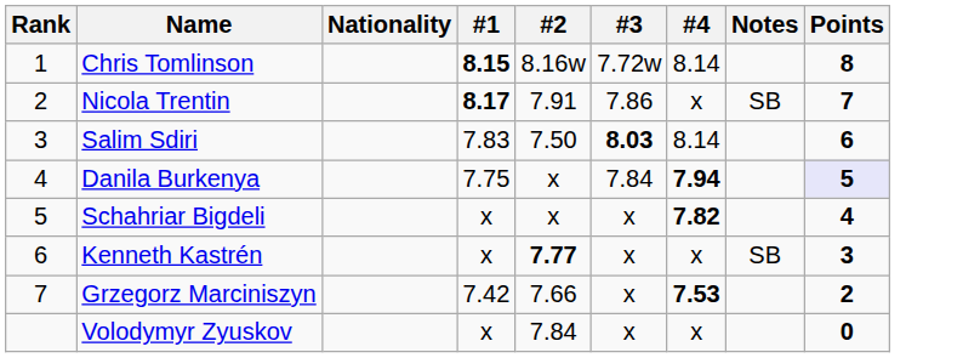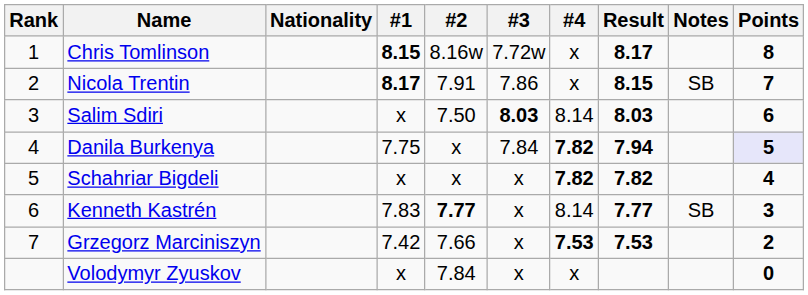 <table class="wikitable sortable" style="text-align:center">
 <tr>
 <th>Rank</th>
 <th>Name</th>
 <th>Nationality</th>
 <th>#1</th>
 <th>#2</th>
 <th>#3</th>
 <th>#4</th>
+<th>Result</th>
 <th>Notes</th>
 <th>Points</th>
 </tr>
 <tr>
 <td>1</td>
 <td align=left><a href='#'>Chris Tomlinson</a></td>
 <td align=left></td>
 <td><strong>8.15</strong></td>
 <td>8.16w</td>
 <td>7.72w</td>
-<td>8.14</td>
+<td>x</td>
+<td><strong>8.17</strong></td>
 <td></td>
 <td><strong>8</strong></td>
 </tr>
 <tr>
 <td>2</td>
 <td align=left><a href='#'>Nicola Trentin</a></td>
 <td align=left></td>
 <td><strong>8.17</strong></td>
 <td>7.91</td>
 <td>7.86</td>
 <td>x</td>
+<td><strong>8.15</strong></td>
 <td>SB</td>
 <td><strong>7</strong></td>
 </tr>
 <tr>
 <td>3</td>
 <td align=left><a href='#'>Salim Sdiri</a></td>
 <td align=left></td>
-<td>7.83</td>
+<td>x</td>
 <td>7.50</td>
 <td><strong>8.03</strong></td>
 <td>8.14</td>
+<td><strong>8.03</strong></td>
 <td></td>
 <td><strong>6</strong></td>
 </tr>
 <tr>
 <td>4</td>
 <td align=left><a href='#'>Danila Burkenya</a></td>
 <td align=left></td>
 <td>7.75</td>
 <td>x</td>
 <td>7.84</td>
+<td><strong>7.82</strong></td>
 <td><strong>7.94</strong></td>
 <td></td>
 <td style="background: lavender;"><strong>5</strong></td>
 </tr>
 <tr>
 <td>5</td>
 <td align=left><a href='#'>Schahriar Bigdeli</a></td>
 <td align=left></td>
 <td>x</td>
 <td>x</td>
 <td>x</td>
 <td><strong>7.82</strong></td>
+<td><strong>7.82</strong></td>
 <td></td>
 <td><strong>4</strong></td>
 </tr>
 <tr>
 <td>6</td>
 <td align=left><a href='#'>Kenneth Kastrén</a></td>
 <td align=left></td>
-<td>x</td>
+<td>7.83</td>
 <td><strong>7.77</strong></td>
 <td>x</td>
-<td>x</td>
+<td>8.14</td>
+<td><strong>7.77</strong></td>
 <td>SB</td>
 <td><strong>3</strong></td>
 </tr>
 <tr>
 <td>7</td>
 <td align=left><a href='#'>Grzegorz Marciniszyn</a></td>
 <td align=left></td>
 <td>7.42</td>
 <td>7.66</td>
 <td>x</td>
+<td><strong>7.53</strong></td>
 <td><strong>7.53</strong></td>
 <td></td>
 <td><strong>2</strong></td>
 </tr>
 <tr>
 <td></td>
 <td align=left><a href='#'>Volodymyr Zyuskov</a></td>
 <td align=left></td>
 <td>x</td>
 <td>7.84</td>
 <td>x</td>
 <td>x</td>
+<td><strong></strong></td>
 <td></td>
 <td><strong>0</strong></td>
 </tr>
 </table>
